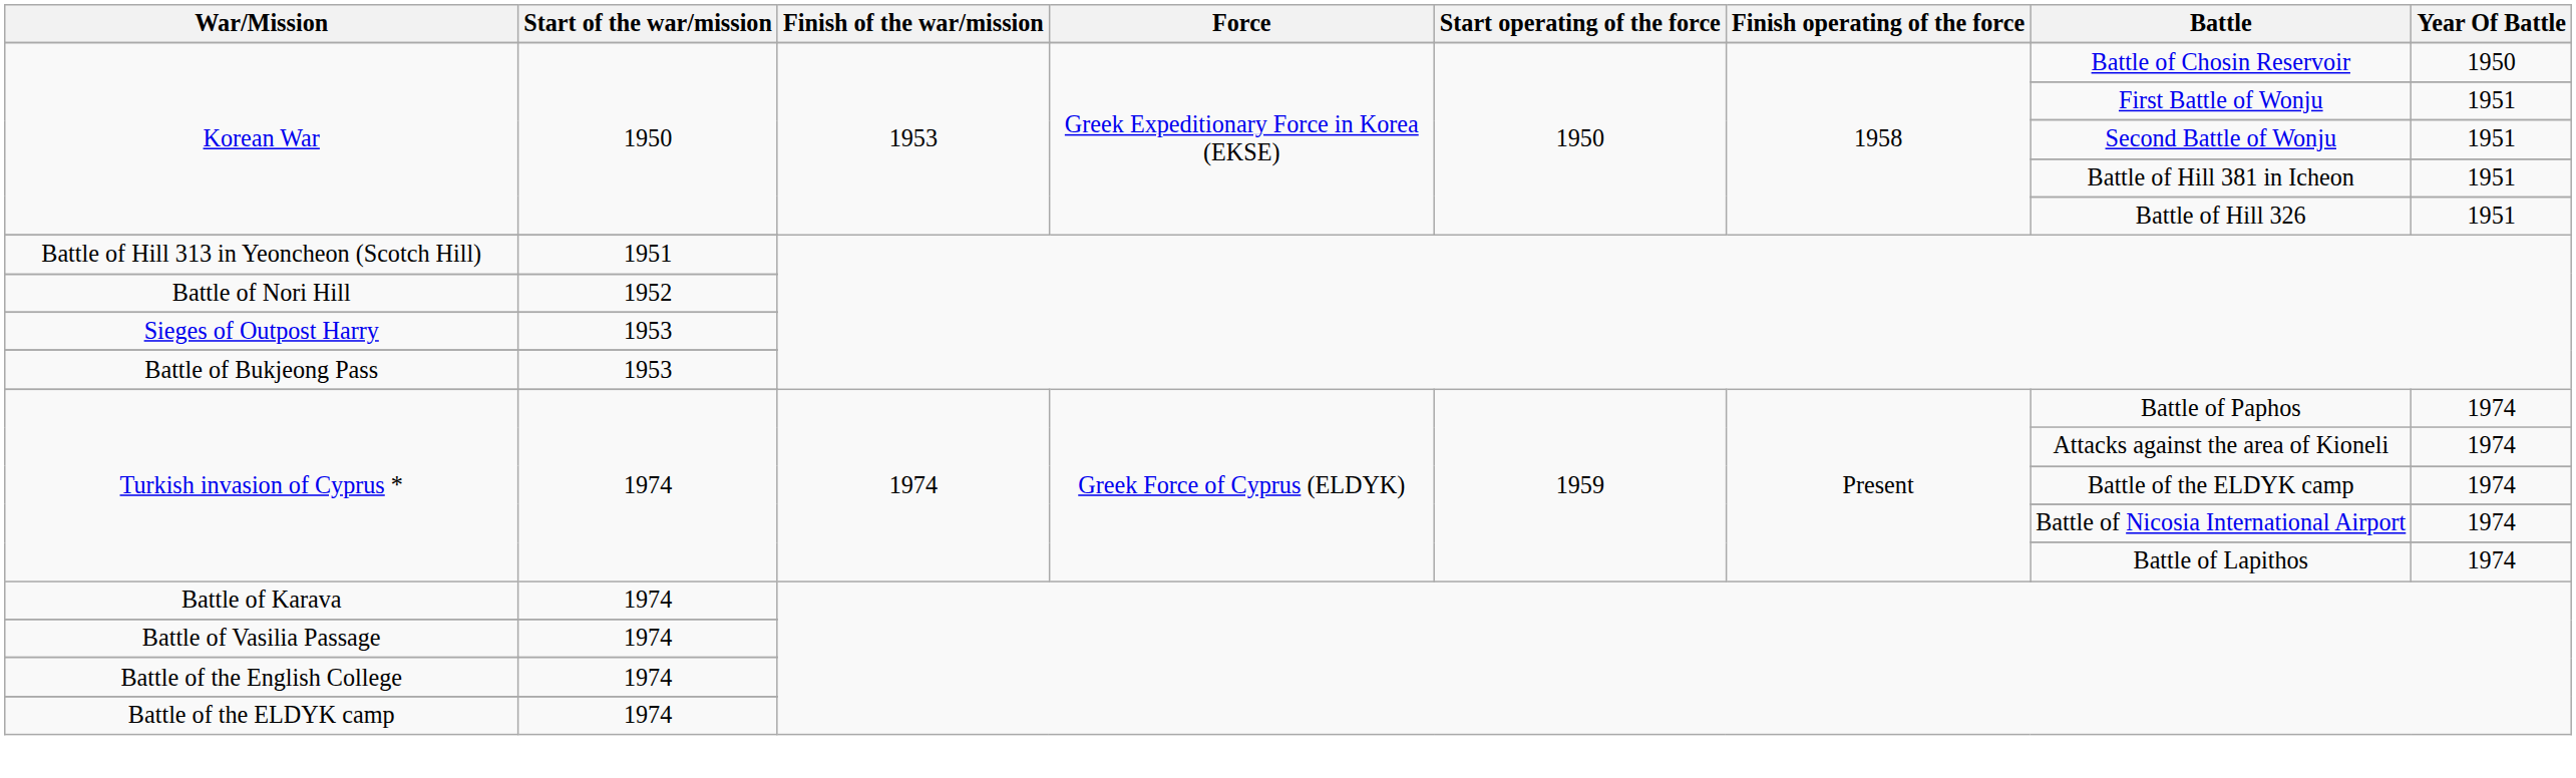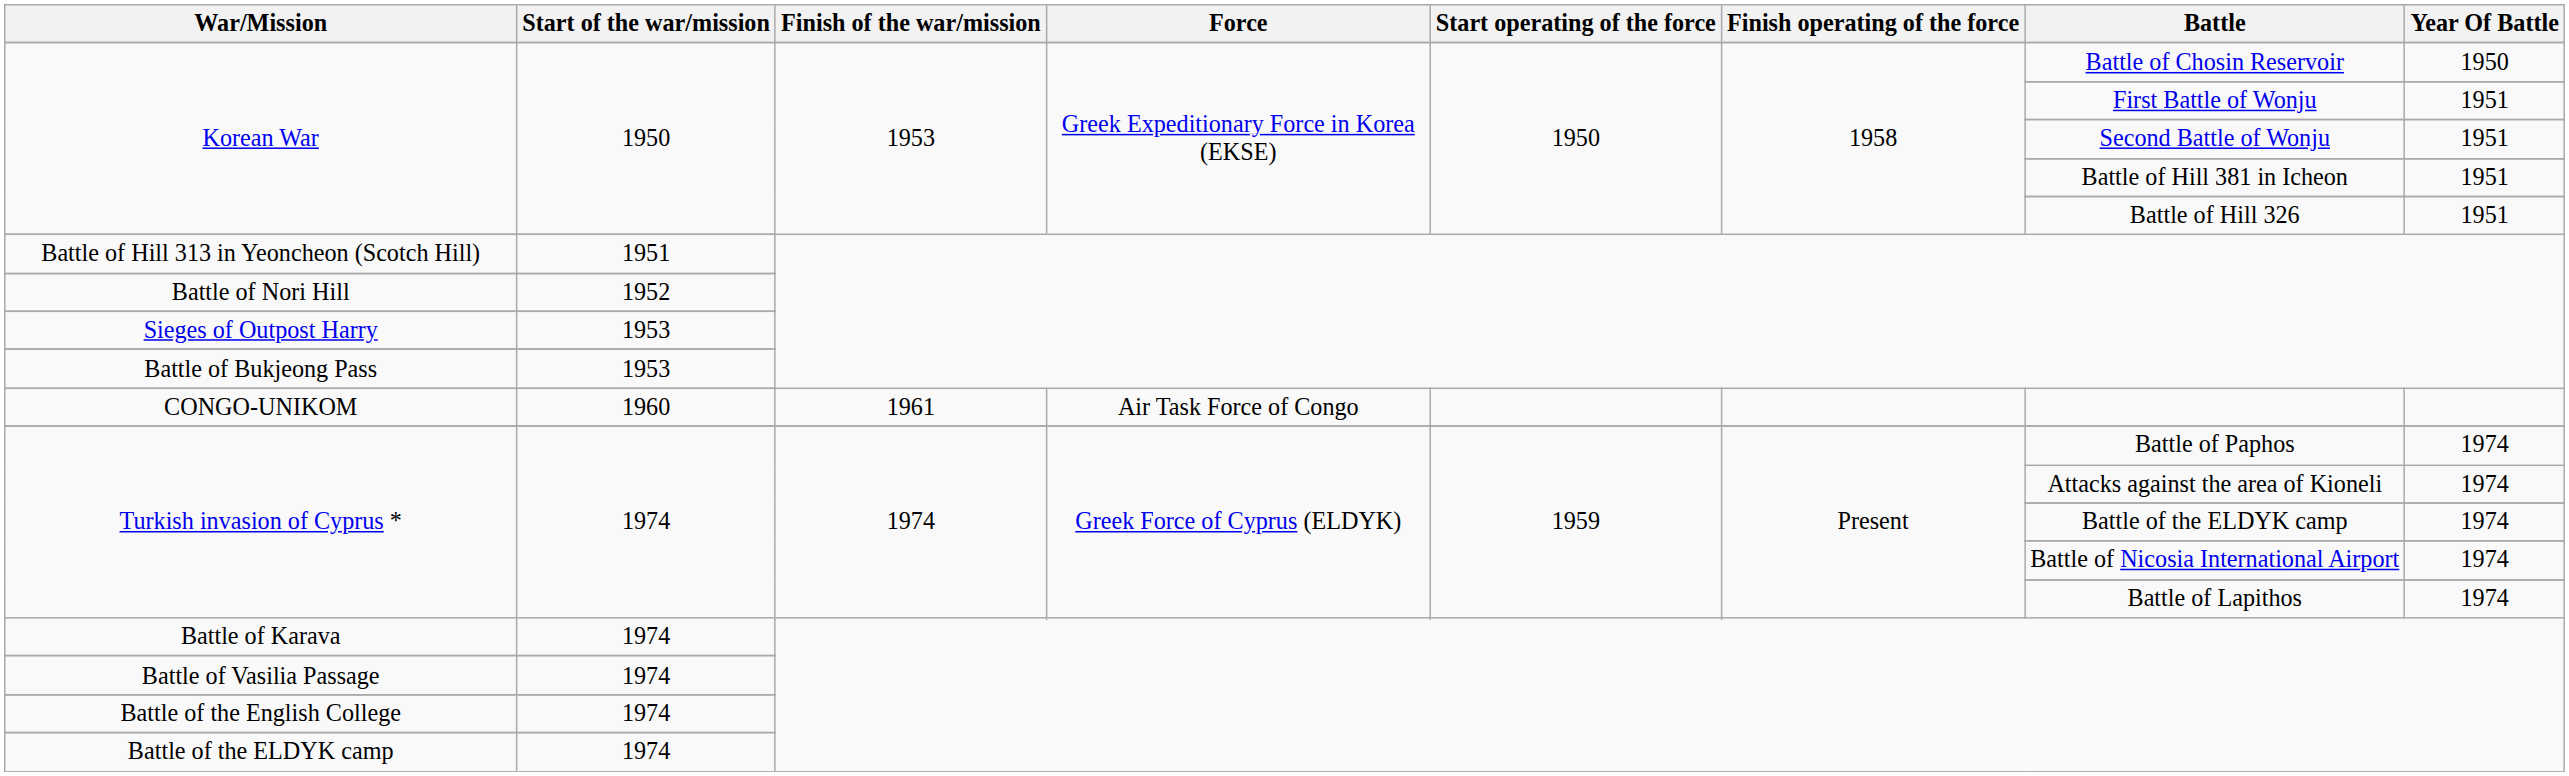 <table class="wikitable" style="text-align:center">
 <tr>
 <th class="unsortable" width="20%">War/Mission</th>
 <th>Start of the war/mission</th>
 <th>Finish of the war/mission</th>
 <th class="unsortable" width="15%">Force</th>
 <th>Start operating of the force</th>
 <th>Finish operating of the force</th>
 <th class="unsortable">Battle</th>
 <th>Year Of Battle</th>
 </tr>
 <tr>
 </tr>
 <tr>
 <td rowspan=9><a href='#'>Korean War</a></td>
 <td rowspan=9>1950</td>
 <td rowspan=9>1953</td>
 <td rowspan=9><a href='#'>Greek Expeditionary Force in Korea</a> <br>(EKSE)</td>
 <td rowspan=9>1950</td>
 <td rowspan=9>1958</td>
 <td><a href='#'>Battle of Chosin Reservoir</a></td>
 <td>1950</td>
 </tr>
 <tr>
 </tr>
 <tr>
 <td><a href='#'>First Battle of Wonju</a></td>
 <td>1951</td>
 </tr>
 <tr>
 </tr>
 <tr>
 <td><a href='#'>Second Battle of Wonju</a></td>
 <td>1951</td>
 </tr>
 <tr>
 </tr>
 <tr>
 <td>Battle of Hill 381 in Icheon</td>
 <td>1951</td>
 </tr>
 <tr>
 </tr>
 <tr>
 <td>Battle of Hill 326</td>
 <td>1951</td>
 </tr>
 <tr>
 </tr>
 <tr>
 <td>Battle of Hill 313 in Yeoncheon (Scotch Hill)</td>
 <td>1951</td>
 </tr>
 <tr>
 </tr>
 <tr>
 <td>Battle of Nori Hill</td>
 <td>1952</td>
 </tr>
 <tr>
 </tr>
 <tr>
 <td><a href='#'>Sieges of Outpost Harry</a></td>
 <td>1953</td>
 </tr>
 <tr>
 </tr>
 <tr>
 <td>Battle of Bukjeong Pass</td>
 <td>1953</td>
 </tr>
 <tr>
 </tr>
 <tr>
+<td>CONGO-UNIKOM</td>
+<td>1960</td>
+<td>1961</td>
+<td>Air Task Force of Congo</td>
+<td></td>
+<td></td>
+<td></td>
+<td></td>
+</tr>
+<tr>
 </tr>
 <tr>
 <td rowspan=9><a href='#'>Turkish invasion of Cyprus</a> <span> * </span></td>
 <td rowspan=9>1974</td>
 <td rowspan=9>1974</td>
 <td rowspan=9><a href='#'>Greek Force of Cyprus</a> (ELDYK)</td>
 <td rowspan=9>1959</td>
 <td rowspan=9>Present</td>
 <td>Battle of Paphos</td>
 <td>1974</td>
 </tr>
 <tr>
 <td>Attacks against the area of Kioneli</td>
 <td>1974</td>
 </tr>
 <tr>
 </tr>
 <tr>
 <td>Battle of the ELDYK camp</td>
 <td>1974</td>
 </tr>
 <tr>
 </tr>
 <tr>
 <td>Battle of <a href='#'>Nicosia International Airport</a></td>
 <td>1974</td>
 </tr>
 <tr>
 </tr>
 <tr>
 <td>Battle of Lapithos</td>
 <td>1974</td>
 </tr>
 <tr>
 </tr>
 <tr>
 <td>Battle of Karava</td>
 <td>1974</td>
 </tr>
 <tr>
 </tr>
 <tr>
 <td>Battle of Vasilia Passage</td>
 <td>1974</td>
 </tr>
 <tr>
 </tr>
 <tr>
 <td>Battle of the English College</td>
 <td>1974</td>
 </tr>
 <tr>
 </tr>
 <tr>
 <td>Battle of the ELDYK camp</td>
 <td>1974</td>
 </tr>
 </table>
